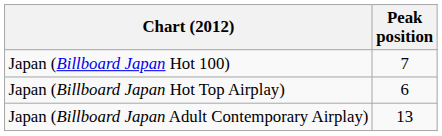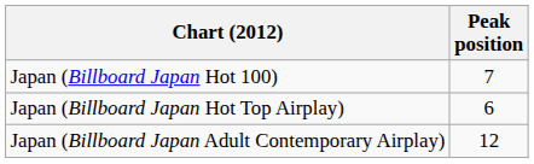 <table class="wikitable sortable" border="1">
 <tr>
 <th>Chart (2012)</th>
 <th>Peak<br>position</th>
 </tr>
 <tr>
 <td>Japan (<em><a href='#'>Billboard Japan</a></em> Hot 100)</td>
 <td style="text-align:center;">7</td>
 </tr>
 <tr>
 <td>Japan (<em>Billboard Japan</em> Hot Top Airplay)</td>
 <td style="text-align:center;">6</td>
 </tr>
 <tr>
 <td>Japan (<em>Billboard Japan</em> Adult Contemporary Airplay)</td>
-<td style="text-align:center;">13</td>
+<td style="text-align:center;">12</td>
 </tr>
 </table>
